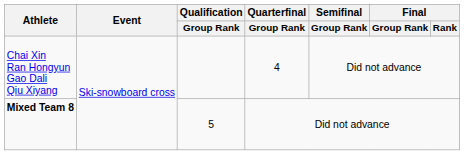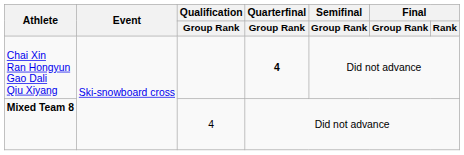 <table class="wikitable" style="font-size:90%">
 <tr>
 <th rowspan=2>Athlete</th>
 <th rowspan=2>Event</th>
 <th>Qualification</th>
 <th>Quarterfinal</th>
 <th>Semifinal</th>
 <th colspan=2>Final</th>
 </tr>
 <tr style="font-size:95%">
 <th>Group Rank</th>
 <th>Group Rank</th>
 <th>Group Rank</th>
 <th>Group Rank</th>
 <th>Rank</th>
 </tr>
 <tr align=center>
 <td align=left><strong></strong><br><a href='#'>Chai Xin</a><br><a href='#'>Ran Hongyun</a><br><a href='#'>Gao Dali</a><br><a href='#'>Qiu Xiyang</a></td>
 <td align=left rowspan=2><a href='#'>Ski-snowboard cross</a></td>
 <td></td>
-<td>4</td>
+<td><strong>4</strong></td>
 <td colspan=3>Did not advance</td>
 </tr>
 <tr align=center>
 <td align=left><strong>Mixed Team 8</strong><br><br><br><br></td>
-<td>5</td>
+<td>4</td>
 <td colspan=4>Did not advance</td>
 </tr>
 </table>
